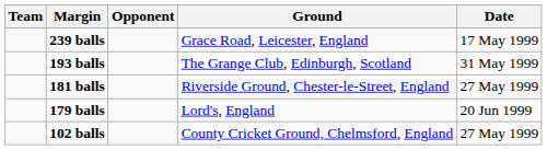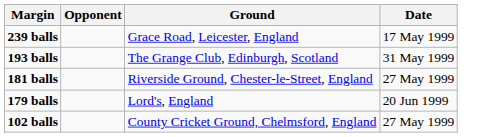 <table class="wikitable sortable">
 <tr>
-<th>Team</th>
 <th>Margin</th>
 <th>Opponent</th>
 <th>Ground</th>
 <th>Date</th>
 </tr>
 <tr>
-<td></td>
 <td><strong>239 balls</strong></td>
 <td></td>
 <td><a href='#'>Grace Road</a>, <a href='#'>Leicester</a>, <a href='#'>England</a></td>
 <td>17 May 1999</td>
 </tr>
 <tr>
-<td></td>
 <td><strong>193 balls</strong></td>
 <td></td>
 <td><a href='#'>The Grange Club</a>, <a href='#'>Edinburgh</a>, <a href='#'>Scotland</a></td>
 <td>31 May 1999</td>
 </tr>
 <tr>
-<td></td>
 <td><strong>181 balls</strong></td>
 <td></td>
 <td><a href='#'>Riverside Ground</a>, <a href='#'>Chester-le-Street</a>, <a href='#'>England</a></td>
 <td>27 May 1999</td>
 </tr>
 <tr>
-<td></td>
 <td><strong>179 balls</strong></td>
 <td></td>
 <td><a href='#'>Lord's</a>, <a href='#'>England</a></td>
 <td>20 Jun 1999</td>
 </tr>
 <tr>
-<td></td>
 <td><strong>102 balls</strong></td>
 <td></td>
 <td><a href='#'>County Cricket Ground, Chelmsford</a>, <a href='#'>England</a></td>
 <td>27 May 1999</td>
 </tr>
 </table>
